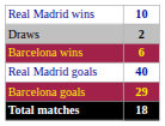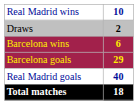 <table class="wikitable">
 <tr style="color:#000c99; background:#fff;">
 <td style="width:150px;">Real Madrid wins</td>
 <td style="color:#000c99; background:#fff; text-align:center; width:40px;"><strong>10</strong></td>
 </tr>
 <tr style="color:#000; background:silver;">
 <td>Draws</td>
 <td style="color:#000; background:silver; text-align:center;"><strong>2</strong></td>
 </tr>
 <tr style="color:#fff000;">
 <td style="background:#A2214B">Barcelona wins</td>
 <td style="color:#fff000; background:#A2214B; text-align: center;"><strong>6</strong></td>
 </tr>
+<tr style="color:#fff000;">
+<td style="background:#A2214B">Barcelona goals</td>
+<td style="color:#fff000; background:#A2214B; text-align: center;"><strong>29</strong></td>
+</tr>
 <tr style="color:#000c99; background:#fff;">
 <td style="width:150px;">Real Madrid goals</td>
 <td style="color:#000c99; background:#fff; text-align:center;"><strong>40</strong></td>
-</tr>
-<tr style="color:#fff000;">
-<td style="background:#A2214B">Barcelona goals</td>
-<td style="color:#fff000; background:#A2214B; text-align: center;"><strong>29</strong></td>
 </tr>
 <tr style="color:#fff; background:#000;">
 <td><strong>Total matches</strong></td>
 <td style="color:#fff; background:#000; text-align:center;"><strong>18</strong></td>
 </tr>
 </table>
